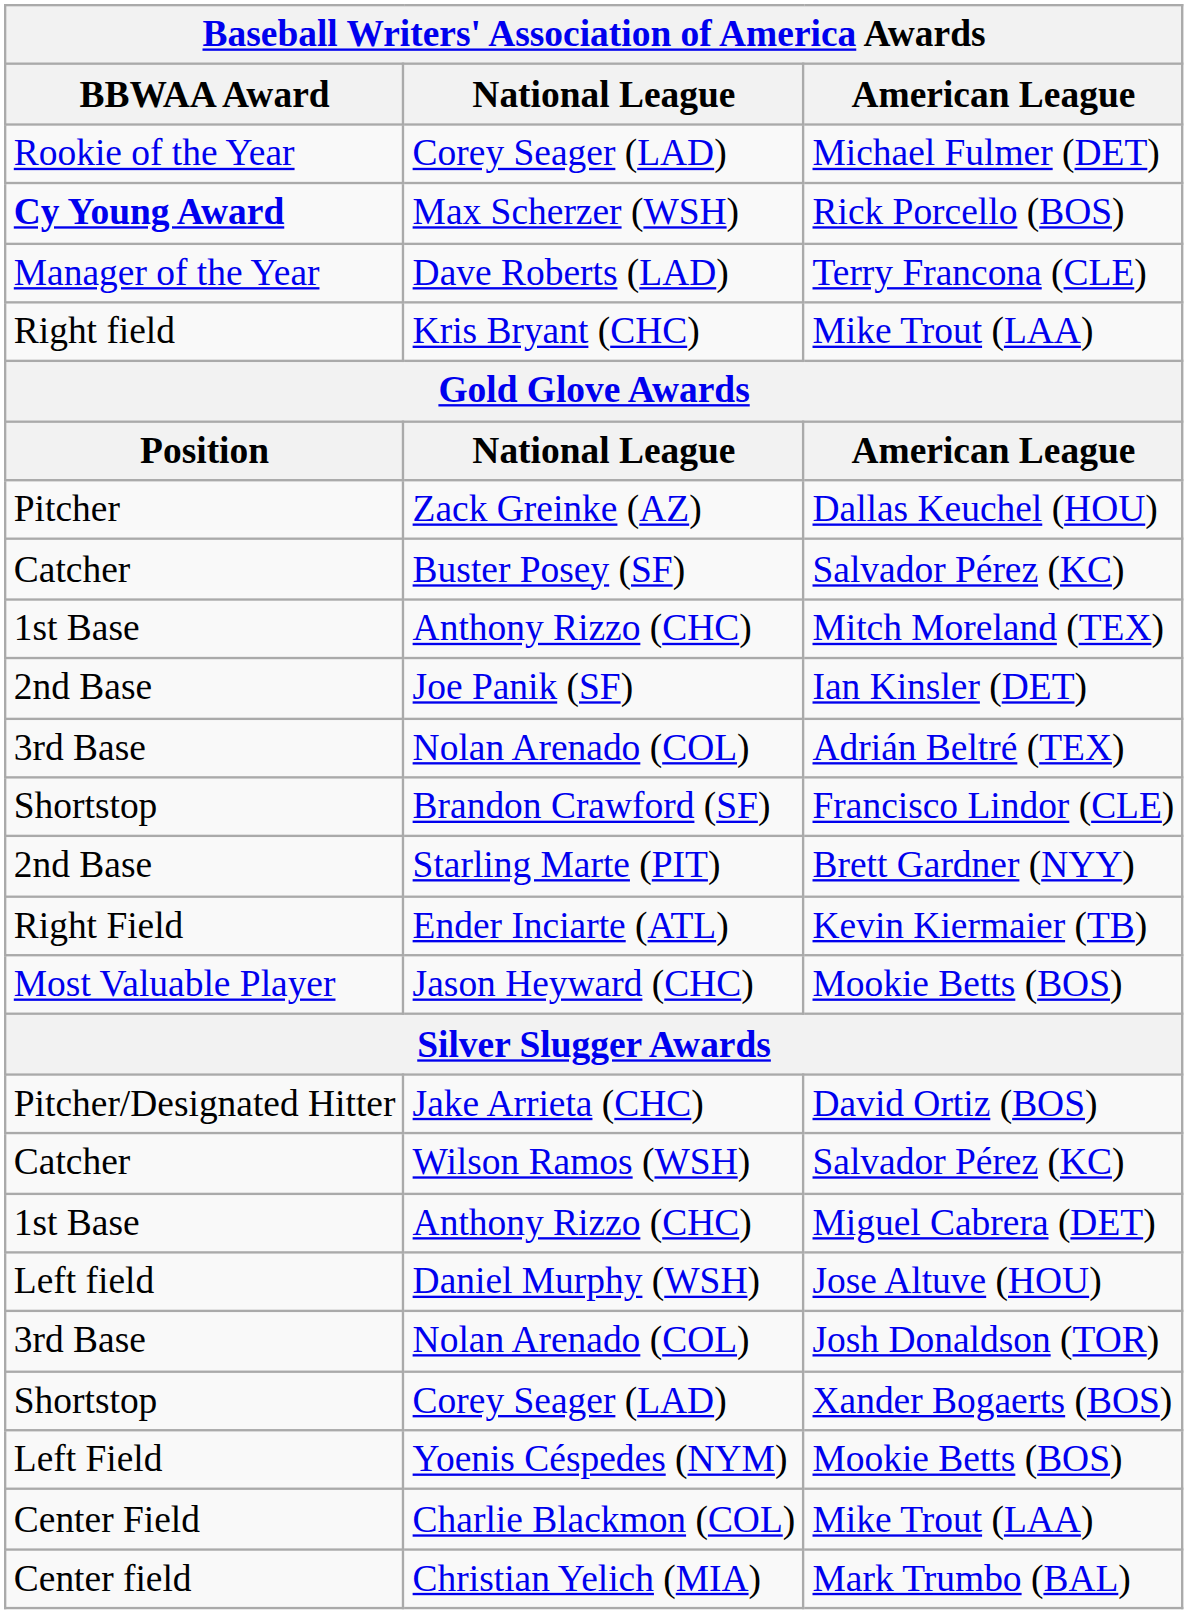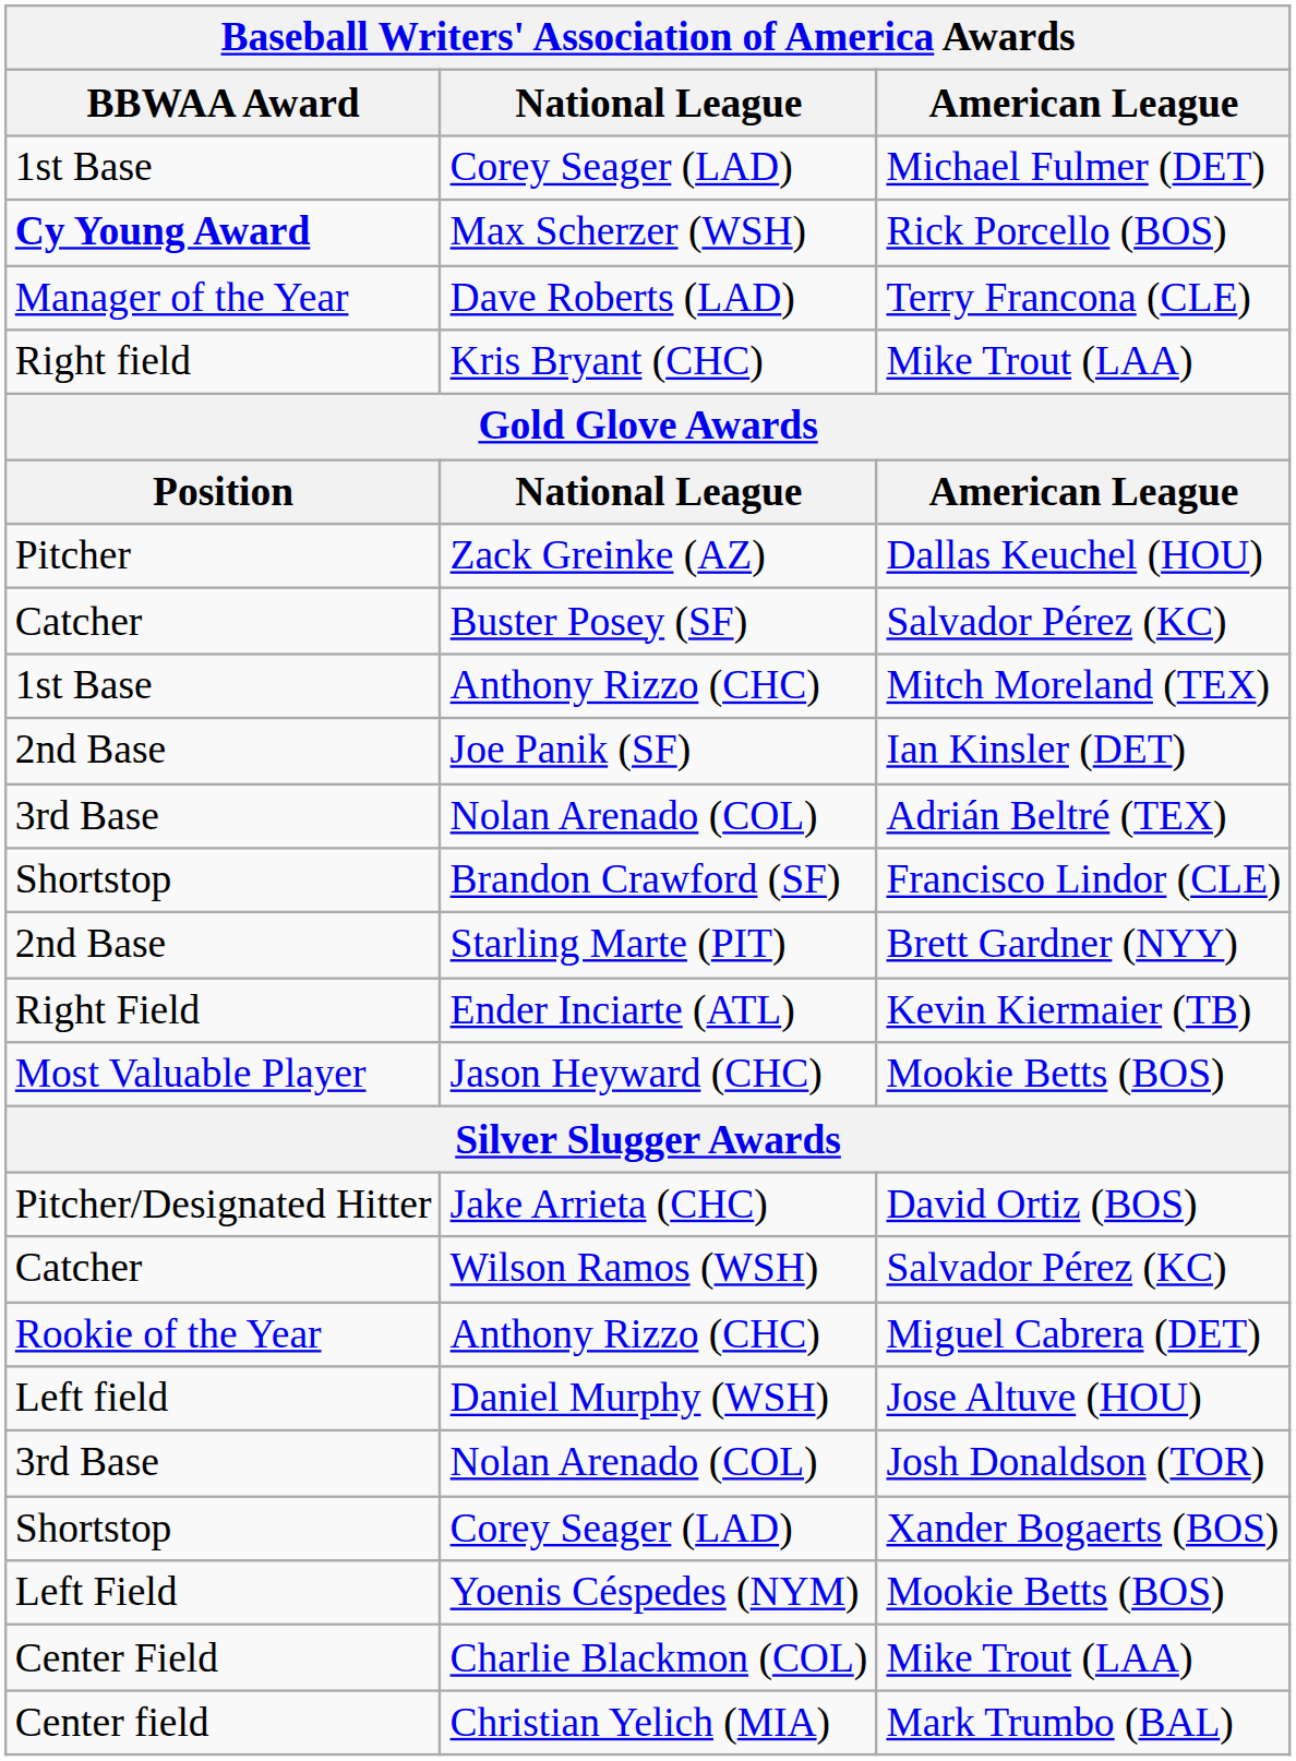 <table class="wikitable">
 <tr>
 <th colspan="9"><a href='#'>Baseball Writers' Association of America</a> Awards</th>
 </tr>
 <tr>
 <th>BBWAA Award</th>
 <th>National League</th>
 <th>American League</th>
 </tr>
 <tr>
-<td><a href='#'>Rookie of the Year</a></td>
+<td>1st Base</td>
 <td><a href='#'>Corey Seager</a> (<a href='#'>LAD</a>)</td>
 <td><a href='#'>Michael Fulmer</a> (<a href='#'>DET</a>)</td>
 </tr>
 <tr>
 <td><strong><a href='#'>Cy Young Award</a></strong></td>
 <td><a href='#'>Max Scherzer</a> (<a href='#'>WSH</a>)</td>
 <td><a href='#'>Rick Porcello</a> (<a href='#'>BOS</a>)</td>
 </tr>
 <tr>
 <td><a href='#'>Manager of the Year</a></td>
 <td><a href='#'>Dave Roberts</a> (<a href='#'>LAD</a>)</td>
 <td><a href='#'>Terry Francona</a> (<a href='#'>CLE</a>)</td>
 </tr>
 <tr>
 <td>Right field</td>
 <td><a href='#'>Kris Bryant</a> (<a href='#'>CHC</a>)</td>
 <td><a href='#'>Mike Trout</a> (<a href='#'>LAA</a>)</td>
 </tr>
 <tr>
 <th colspan="9"><a href='#'>Gold Glove Awards</a></th>
 </tr>
 <tr>
 <th>Position</th>
 <th>National League</th>
 <th>American League</th>
 </tr>
 <tr>
 <td>Pitcher</td>
 <td><a href='#'>Zack Greinke</a> (<a href='#'>AZ</a>)</td>
 <td><a href='#'>Dallas Keuchel</a> (<a href='#'>HOU</a>)</td>
 </tr>
 <tr>
 <td>Catcher</td>
 <td><a href='#'>Buster Posey</a> (<a href='#'>SF</a>)</td>
 <td><a href='#'>Salvador Pérez</a> (<a href='#'>KC</a>)</td>
 </tr>
 <tr>
 <td>1st Base</td>
 <td><a href='#'>Anthony Rizzo</a> (<a href='#'>CHC</a>)</td>
 <td><a href='#'>Mitch Moreland</a> (<a href='#'>TEX</a>)</td>
 </tr>
 <tr>
 <td>2nd Base</td>
 <td><a href='#'>Joe Panik</a> (<a href='#'>SF</a>)</td>
 <td><a href='#'>Ian Kinsler</a> (<a href='#'>DET</a>)</td>
 </tr>
 <tr>
 <td>3rd Base</td>
 <td><a href='#'>Nolan Arenado</a> (<a href='#'>COL</a>)</td>
 <td><a href='#'>Adrián Beltré</a> (<a href='#'>TEX</a>)</td>
 </tr>
 <tr>
 <td>Shortstop</td>
 <td><a href='#'>Brandon Crawford</a> (<a href='#'>SF</a>)</td>
 <td><a href='#'>Francisco Lindor</a> (<a href='#'>CLE</a>)</td>
 </tr>
 <tr>
 <td>2nd Base</td>
 <td><a href='#'>Starling Marte</a> (<a href='#'>PIT</a>)</td>
 <td><a href='#'>Brett Gardner</a> (<a href='#'>NYY</a>)</td>
 </tr>
 <tr>
 <td>Right Field</td>
 <td><a href='#'>Ender Inciarte</a> (<a href='#'>ATL</a>)</td>
 <td><a href='#'>Kevin Kiermaier</a> (<a href='#'>TB</a>)</td>
 </tr>
 <tr>
 <td><a href='#'>Most Valuable Player</a></td>
 <td><a href='#'>Jason Heyward</a> (<a href='#'>CHC</a>)</td>
 <td><a href='#'>Mookie Betts</a> (<a href='#'>BOS</a>)</td>
 </tr>
 <tr>
 <th colspan="9"><a href='#'>Silver Slugger Awards</a></th>
 </tr>
 <tr>
 <td>Pitcher/Designated Hitter</td>
 <td><a href='#'>Jake Arrieta</a> (<a href='#'>CHC</a>)</td>
 <td><a href='#'>David Ortiz</a> (<a href='#'>BOS</a>)</td>
 </tr>
 <tr>
 <td>Catcher</td>
 <td><a href='#'>Wilson Ramos</a> (<a href='#'>WSH</a>)</td>
 <td><a href='#'>Salvador Pérez</a> (<a href='#'>KC</a>)</td>
 </tr>
 <tr>
-<td>1st Base</td>
+<td><a href='#'>Rookie of the Year</a></td>
 <td><a href='#'>Anthony Rizzo</a> (<a href='#'>CHC</a>)</td>
 <td><a href='#'>Miguel Cabrera</a> (<a href='#'>DET</a>)</td>
 </tr>
 <tr>
 <td>Left field</td>
 <td><a href='#'>Daniel Murphy</a> (<a href='#'>WSH</a>)</td>
 <td><a href='#'>Jose Altuve</a> (<a href='#'>HOU</a>)</td>
 </tr>
 <tr>
 <td>3rd Base</td>
 <td><a href='#'>Nolan Arenado</a> (<a href='#'>COL</a>)</td>
 <td><a href='#'>Josh Donaldson</a> (<a href='#'>TOR</a>)</td>
 </tr>
 <tr>
 <td>Shortstop</td>
 <td><a href='#'>Corey Seager</a> (<a href='#'>LAD</a>)</td>
 <td><a href='#'>Xander Bogaerts</a> (<a href='#'>BOS</a>)</td>
 </tr>
 <tr>
 <td>Left Field</td>
 <td><a href='#'>Yoenis Céspedes</a> (<a href='#'>NYM</a>)</td>
 <td><a href='#'>Mookie Betts</a> (<a href='#'>BOS</a>)</td>
 </tr>
 <tr>
 <td>Center Field</td>
 <td><a href='#'>Charlie Blackmon</a> (<a href='#'>COL</a>)</td>
 <td><a href='#'>Mike Trout</a> (<a href='#'>LAA</a>)</td>
 </tr>
 <tr>
 <td>Center field</td>
 <td><a href='#'>Christian Yelich</a> (<a href='#'>MIA</a>)</td>
 <td><a href='#'>Mark Trumbo</a> (<a href='#'>BAL</a>)</td>
 </tr>
 </table>
